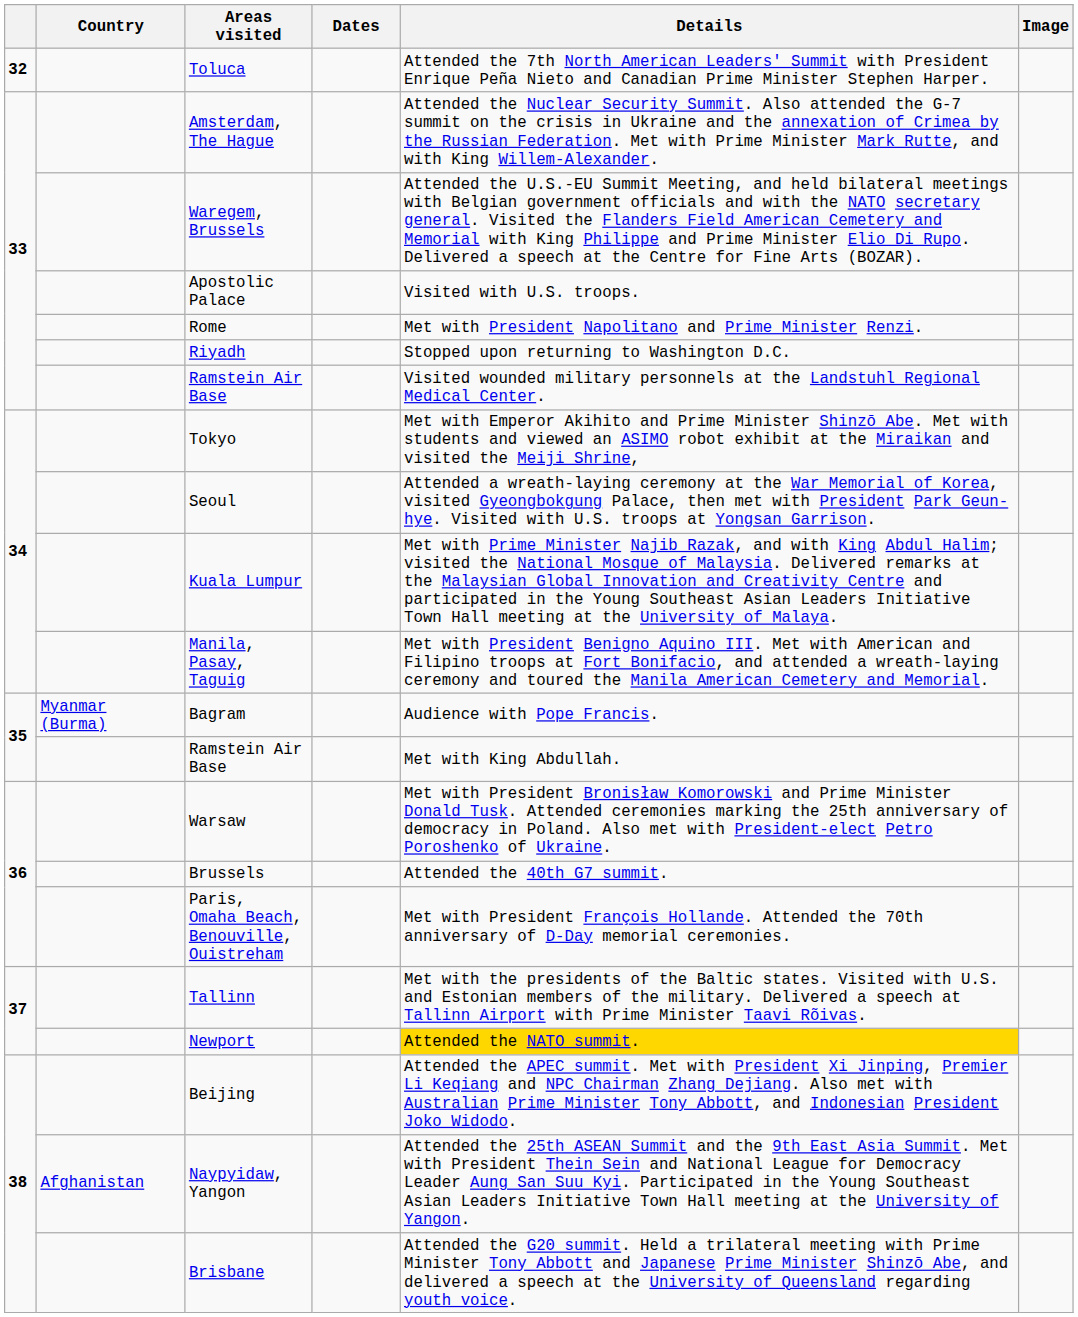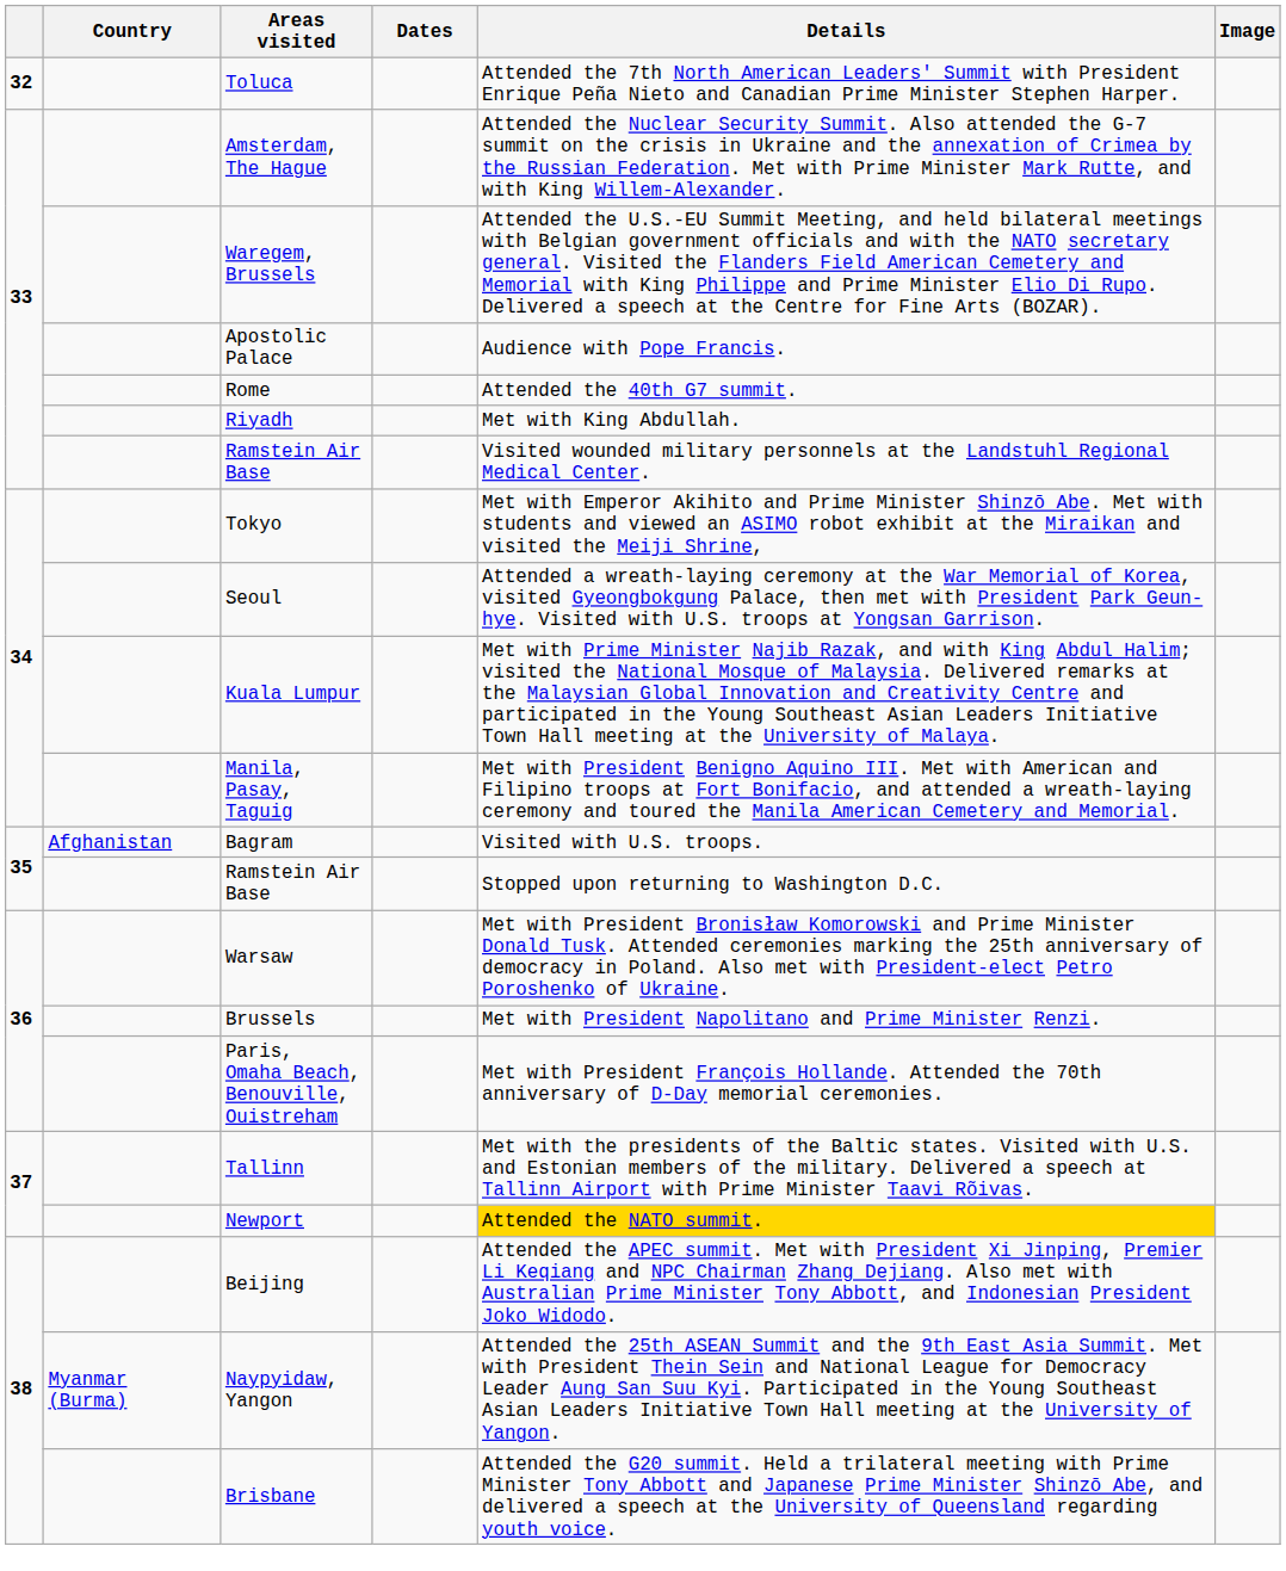 <table class="wikitable sortable" style="margin:1em auto 1em auto;">
 <tr>
 <th style="width: 3%;"></th>
 <th width=120>Country</th>
 <th width=100>Areas visited</th>
 <th width=70>Dates</th>
 <th width=550>Details</th>
 <th>Image</th>
 </tr>
 <tr>
 <td><strong>32</strong></td>
 <td></td>
 <td><a href='#'>Toluca</a></td>
 <td></td>
 <td>Attended the 7th <a href='#'>North American Leaders' Summit</a> with President Enrique Peña Nieto and Canadian Prime Minister Stephen Harper.</td>
 <td></td>
 </tr>
 <tr>
 <td rowspan=6><strong>33</strong></td>
 <td></td>
 <td><a href='#'>Amsterdam</a>,<br><a href='#'>The Hague</a></td>
 <td></td>
 <td>Attended the <a href='#'>Nuclear Security Summit</a>. Also attended the G-7 summit on the crisis in Ukraine and the <a href='#'>annexation of Crimea by the Russian Federation</a>. Met with Prime Minister <a href='#'>Mark Rutte</a>, and with King <a href='#'>Willem-Alexander</a>.</td>
 <td></td>
 </tr>
 <tr>
 <td></td>
 <td><a href='#'>Waregem</a>,<br><a href='#'>Brussels</a></td>
 <td></td>
 <td>Attended the U.S.-EU Summit Meeting, and held bilateral meetings with Belgian government officials and with the <a href='#'>NATO</a> <a href='#'>secretary general</a>. Visited the <a href='#'>Flanders Field American Cemetery and Memorial</a> with King <a href='#'>Philippe</a> and Prime Minister <a href='#'>Elio Di Rupo</a>. Delivered a speech at the Centre for Fine Arts (BOZAR).</td>
 <td></td>
 </tr>
 <tr>
 <td></td>
 <td>Apostolic Palace</td>
 <td></td>
-<td>Visited with U.S. troops.</td>
+<td>Audience with <a href='#'>Pope Francis</a>.</td>
 <td></td>
 </tr>
 <tr>
 <td></td>
 <td>Rome</td>
 <td></td>
-<td>Met with <a href='#'>President</a> <a href='#'>Napolitano</a> and <a href='#'>Prime Minister</a> <a href='#'>Renzi</a>.</td>
+<td>Attended the <a href='#'>40th G7 summit</a>.</td>
 <td></td>
 </tr>
 <tr>
 <td></td>
 <td><a href='#'>Riyadh</a></td>
 <td></td>
-<td>Stopped upon returning to Washington D.C.</td>
+<td>Met with King Abdullah.</td>
 <td></td>
 </tr>
 <tr>
 <td></td>
 <td><a href='#'>Ramstein Air Base</a></td>
 <td></td>
 <td>Visited wounded military personnels at the <a href='#'>Landstuhl Regional Medical Center</a>.</td>
 <td></td>
 </tr>
 <tr>
 <td rowspan=4><strong>34</strong></td>
 <td></td>
 <td>Tokyo</td>
 <td></td>
 <td>Met with Emperor Akihito and Prime Minister <a href='#'>Shinzō Abe</a>. Met with students and viewed an <a href='#'>ASIMO</a> robot exhibit at the <a href='#'>Miraikan</a> and visited the <a href='#'>Meiji Shrine</a>,</td>
 <td></td>
 </tr>
 <tr>
 <td></td>
 <td>Seoul</td>
 <td></td>
 <td>Attended a wreath-laying ceremony at the <a href='#'>War Memorial of Korea</a>, visited <a href='#'>Gyeongbokgung</a> Palace, then met with <a href='#'>President</a> <a href='#'>Park Geun-hye</a>. Visited with U.S. troops at <a href='#'>Yongsan Garrison</a>.</td>
 <td></td>
 </tr>
 <tr>
 <td></td>
 <td><a href='#'>Kuala Lumpur</a></td>
 <td></td>
 <td>Met with <a href='#'>Prime Minister</a> <a href='#'>Najib Razak</a>, and with <a href='#'>King</a> <a href='#'>Abdul Halim</a>; visited the <a href='#'>National Mosque of Malaysia</a>. Delivered remarks at the <a href='#'>Malaysian Global Innovation and Creativity Centre</a> and participated in the Young Southeast Asian Leaders Initiative Town Hall meeting at the <a href='#'>University of Malaya</a>.</td>
 <td></td>
 </tr>
 <tr>
 <td></td>
 <td><a href='#'>Manila</a>,<br><a href='#'>Pasay</a>,<br><a href='#'>Taguig</a></td>
 <td></td>
 <td>Met with <a href='#'>President</a> <a href='#'>Benigno Aquino III</a>. Met with American and Filipino troops at <a href='#'>Fort Bonifacio</a>, and attended a wreath-laying ceremony and toured the <a href='#'>Manila American Cemetery and Memorial</a>.</td>
 <td></td>
 </tr>
 <tr>
 <td rowspan=2><strong>35</strong></td>
-<td> <a href='#'>Myanmar (Burma)</a></td>
+<td> <a href='#'>Afghanistan</a></td>
 <td>Bagram</td>
 <td></td>
-<td>Audience with <a href='#'>Pope Francis</a>.</td>
+<td>Visited with U.S. troops.</td>
 <td></td>
 </tr>
 <tr>
 <td></td>
 <td>Ramstein Air Base</td>
 <td></td>
-<td>Met with King Abdullah.</td>
+<td>Stopped upon returning to Washington D.C.</td>
 <td></td>
 </tr>
 <tr>
 <td rowspan=3><strong>36</strong></td>
 <td></td>
 <td>Warsaw</td>
 <td></td>
 <td>Met with President <a href='#'>Bronisław Komorowski</a> and Prime Minister <a href='#'>Donald Tusk</a>. Attended ceremonies marking the 25th anniversary of democracy in Poland. Also met with <a href='#'>President-elect</a> <a href='#'>Petro Poroshenko</a> of <a href='#'>Ukraine</a>.</td>
 <td></td>
 </tr>
 <tr>
 <td></td>
 <td>Brussels</td>
 <td></td>
-<td>Attended the <a href='#'>40th G7 summit</a>.</td>
+<td>Met with <a href='#'>President</a> <a href='#'>Napolitano</a> and <a href='#'>Prime Minister</a> <a href='#'>Renzi</a>.</td>
 <td></td>
 </tr>
 <tr>
 <td></td>
 <td>Paris,<br><a href='#'>Omaha Beach</a>,<br><a href='#'>Benouville</a>,<br><a href='#'>Ouistreham</a></td>
 <td></td>
 <td>Met with President <a href='#'>François Hollande</a>. Attended the 70th anniversary of <a href='#'>D-Day</a> memorial ceremonies.</td>
 <td></td>
 </tr>
 <tr>
 <td rowspan=2><strong>37</strong></td>
 <td></td>
 <td><a href='#'>Tallinn</a></td>
 <td></td>
 <td>Met with the presidents of the Baltic states. Visited with U.S. and Estonian members of the military. Delivered a speech at <a href='#'>Tallinn Airport</a> with Prime Minister <a href='#'>Taavi Rõivas</a>.</td>
 <td></td>
 </tr>
 <tr>
 <td></td>
 <td><a href='#'>Newport</a></td>
 <td></td>
 <td style="background: gold;">Attended the <a href='#'>NATO summit</a>.</td>
 <td></td>
 </tr>
 <tr>
 <td rowspan=3><strong>38</strong></td>
 <td></td>
 <td>Beijing</td>
 <td></td>
 <td>Attended the <a href='#'>APEC summit</a>. Met with <a href='#'>President</a> <a href='#'>Xi Jinping</a>, <a href='#'>Premier</a> <a href='#'>Li Keqiang</a> and <a href='#'>NPC Chairman</a> <a href='#'>Zhang Dejiang</a>. Also met with <a href='#'>Australian</a> <a href='#'>Prime Minister</a> <a href='#'>Tony Abbott</a>, and <a href='#'>Indonesian</a> <a href='#'>President</a> <a href='#'>Joko Widodo</a>.</td>
 <td></td>
 </tr>
 <tr>
-<td> <a href='#'>Afghanistan</a></td>
+<td> <a href='#'>Myanmar (Burma)</a></td>
 <td><a href='#'>Naypyidaw</a>,<br>Yangon</td>
 <td></td>
 <td>Attended the <a href='#'>25th ASEAN Summit</a> and the <a href='#'>9th East Asia Summit</a>. Met with President <a href='#'>Thein Sein</a> and National League for Democracy Leader <a href='#'>Aung San Suu Kyi</a>. Participated in the Young Southeast Asian Leaders Initiative Town Hall meeting at the <a href='#'>University of Yangon</a>.</td>
 <td></td>
 </tr>
 <tr>
 <td></td>
 <td><a href='#'>Brisbane</a></td>
 <td></td>
 <td>Attended the <a href='#'>G20 summit</a>. Held a trilateral meeting with Prime Minister <a href='#'>Tony Abbott</a> and <a href='#'>Japanese</a> <a href='#'>Prime Minister</a> <a href='#'>Shinzō Abe</a>, and delivered a speech at the <a href='#'>University of Queensland</a> regarding <a href='#'>youth voice</a>.</td>
 <td></td>
 </tr>
 </table>
